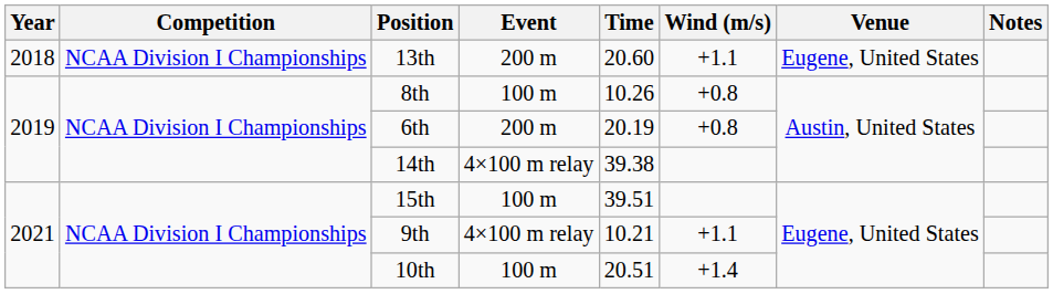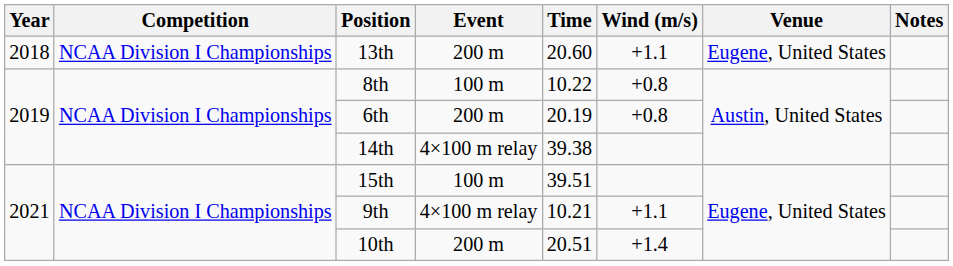 <table class="wikitable sortable" style=text-align:center>
 <tr>
 <th>Year</th>
 <th>Competition</th>
 <th>Position</th>
 <th>Event</th>
 <th>Time</th>
 <th>Wind (m/s)</th>
 <th>Venue</th>
 <th>Notes</th>
 </tr>
 <tr>
 <td>2018</td>
 <td><a href='#'>NCAA Division I Championships</a></td>
 <td>13th</td>
 <td>200 m</td>
 <td>20.60</td>
 <td>+1.1</td>
 <td><a href='#'>Eugene</a>, United States</td>
 <td></td>
 </tr>
 <tr>
 <td rowspan=3>2019</td>
 <td rowspan=3><a href='#'>NCAA Division I Championships</a></td>
 <td>8th</td>
 <td>100 m</td>
-<td>10.26</td>
+<td>10.22</td>
 <td>+0.8</td>
 <td rowspan=3><a href='#'>Austin</a>, United States</td>
 <td></td>
 </tr>
 <tr>
 <td>6th</td>
 <td>200 m</td>
 <td>20.19</td>
 <td>+0.8</td>
 <td></td>
 </tr>
 <tr>
 <td>14th</td>
 <td data-sort-value="400 relay">4×100 m relay</td>
 <td>39.38</td>
 <td></td>
 <td></td>
 </tr>
 <tr>
 <td rowspan=3>2021</td>
 <td rowspan=3><a href='#'>NCAA Division I Championships</a></td>
 <td>15th</td>
 <td>100 m</td>
 <td>39.51</td>
 <td></td>
 <td rowspan=3><a href='#'>Eugene</a>, United States</td>
 <td></td>
 </tr>
 <tr>
 <td>9th</td>
 <td data-sort-value="400 relay">4×100 m relay</td>
 <td>10.21</td>
 <td>+1.1</td>
 <td></td>
 </tr>
 <tr>
 <td>10th</td>
-<td>100 m</td>
+<td>200 m</td>
 <td>20.51</td>
 <td>+1.4</td>
 <td></td>
 </tr>
 </table>
